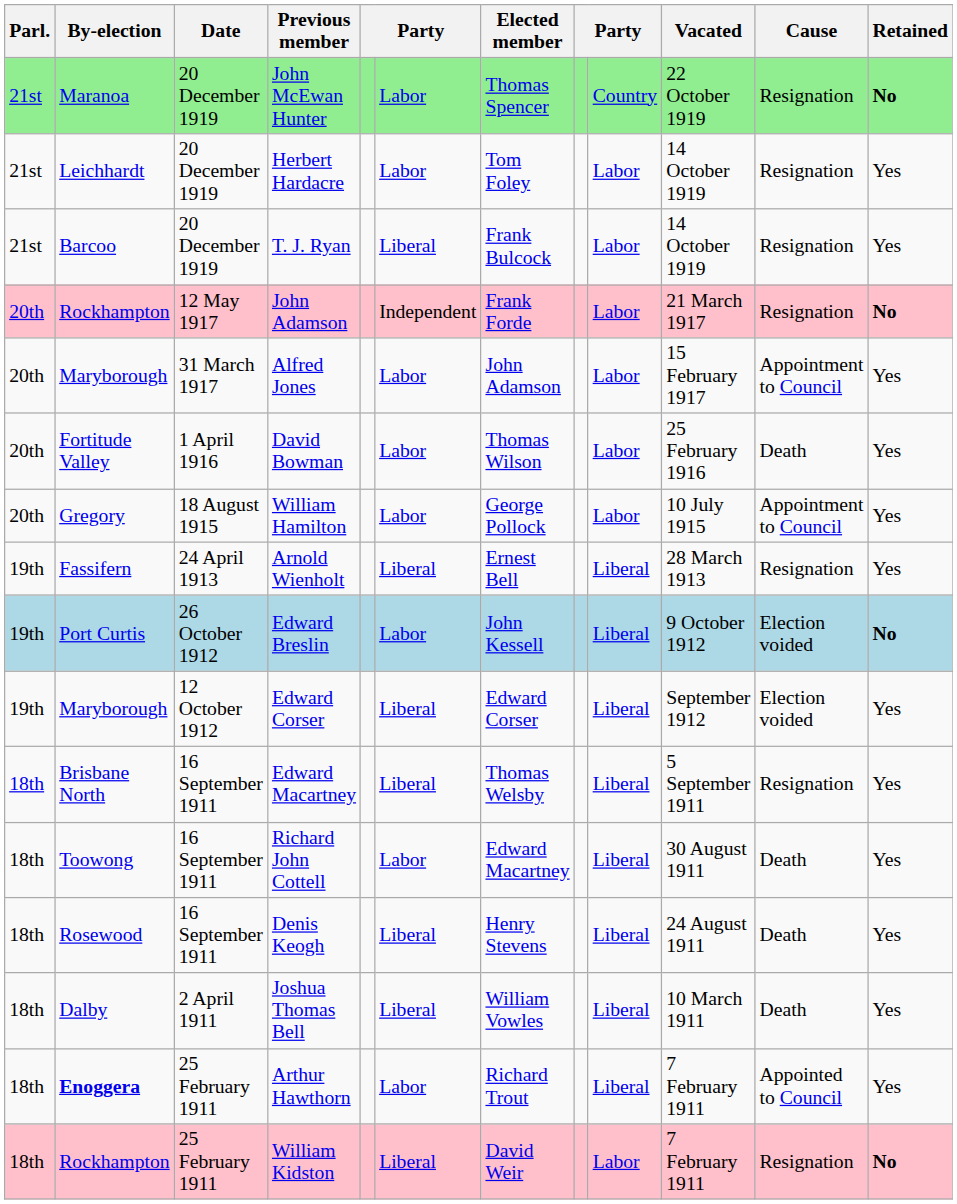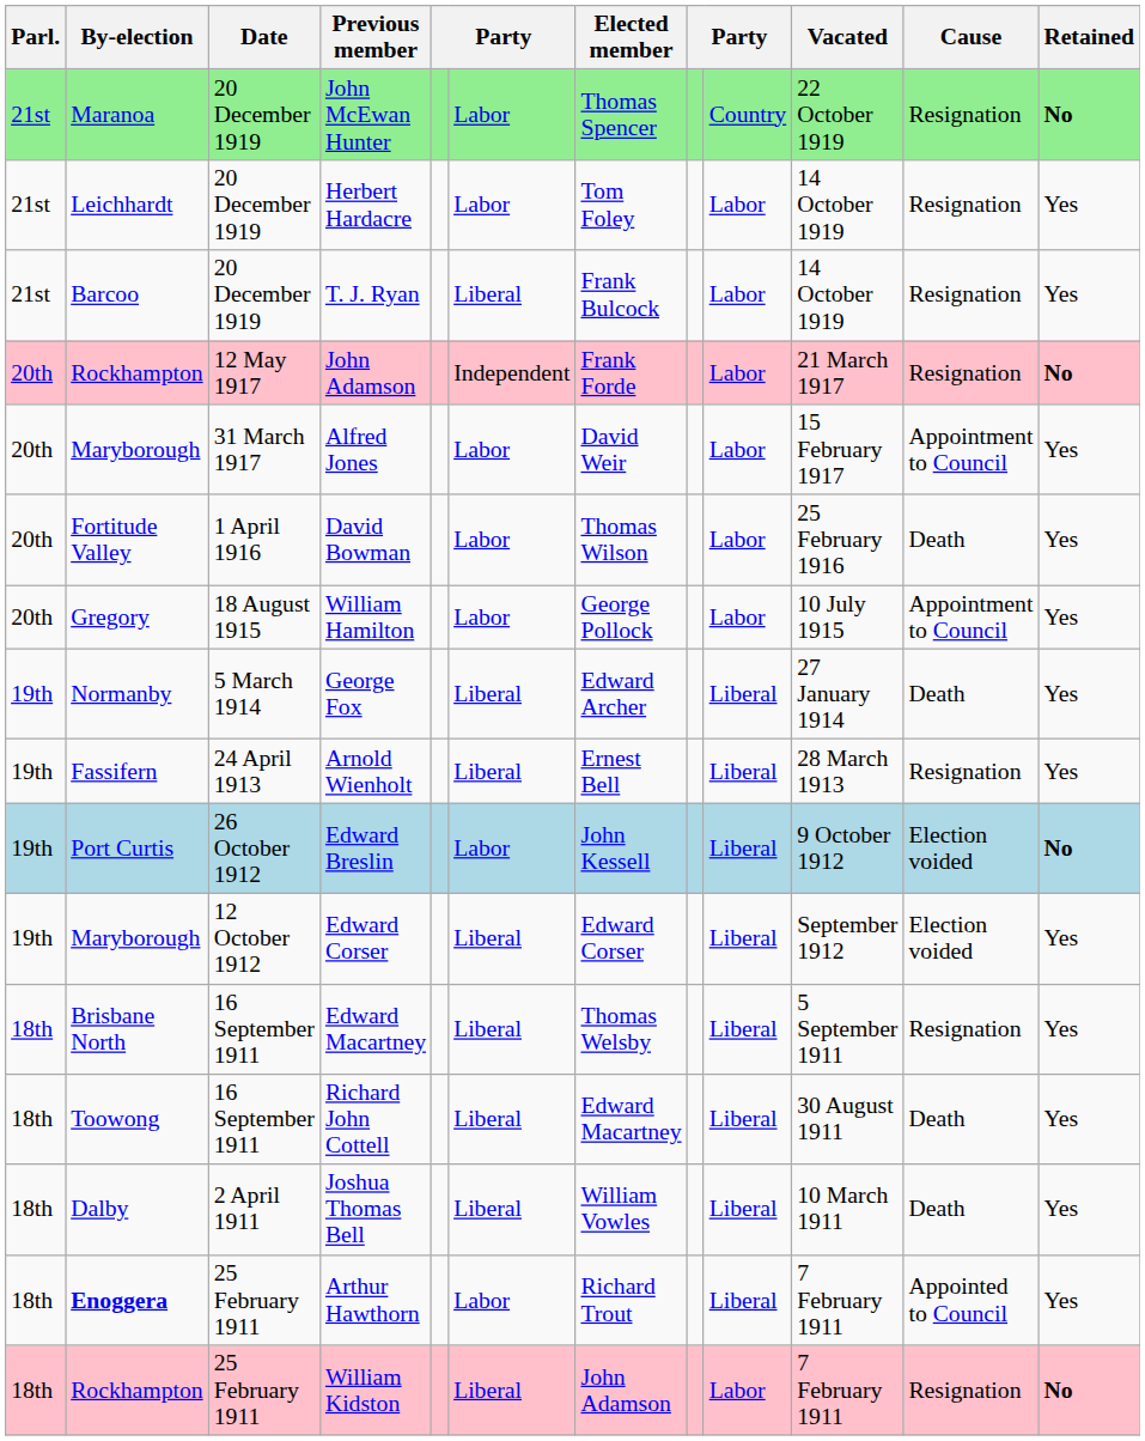 <table class="wikitable">
 <tr>
 <th>Parl.</th>
 <th>By-election</th>
 <th>Date</th>
 <th>Previous member</th>
 <th colspan="2">Party</th>
 <th>Elected member</th>
 <th colspan="2">Party</th>
 <th>Vacated</th>
 <th>Cause</th>
 <th>Retained</th>
 </tr>
 <tr style="background:lightgreen;">
 <td><a href='#'>21st</a></td>
 <td><a href='#'>Maranoa</a></td>
 <td>20 December 1919</td>
 <td><a href='#'>John McEwan Hunter</a></td>
 <td> </td>
 <td><a href='#'>Labor</a></td>
 <td><a href='#'>Thomas Spencer</a></td>
 <td> </td>
 <td><a href='#'>Country</a></td>
 <td>22 October 1919</td>
 <td>Resignation</td>
 <td><strong>No</strong></td>
 </tr>
 <tr>
 <td>21st</td>
 <td><a href='#'>Leichhardt</a></td>
 <td>20 December 1919</td>
 <td><a href='#'>Herbert Hardacre</a></td>
 <td> </td>
 <td><a href='#'>Labor</a></td>
 <td><a href='#'>Tom Foley</a></td>
 <td> </td>
 <td><a href='#'>Labor</a></td>
 <td>14 October 1919</td>
 <td>Resignation</td>
 <td>Yes</td>
 </tr>
 <tr>
 <td>21st</td>
 <td><a href='#'>Barcoo</a></td>
 <td>20 December 1919</td>
 <td><a href='#'>T. J. Ryan</a></td>
 <td> </td>
 <td><a href='#'>Liberal</a></td>
 <td><a href='#'>Frank Bulcock</a></td>
 <td> </td>
 <td><a href='#'>Labor</a></td>
 <td>14 October 1919</td>
 <td>Resignation</td>
 <td>Yes</td>
 </tr>
 <tr style="background:pink;">
 <td><a href='#'>20th</a></td>
 <td><a href='#'>Rockhampton</a></td>
 <td>12 May 1917</td>
 <td><a href='#'>John Adamson</a></td>
 <td> </td>
 <td>Independent</td>
 <td><a href='#'>Frank Forde</a></td>
 <td> </td>
 <td><a href='#'>Labor</a></td>
 <td>21 March 1917</td>
 <td>Resignation</td>
 <td><strong>No</strong></td>
 </tr>
 <tr>
 <td>20th</td>
 <td><a href='#'>Maryborough</a></td>
 <td>31 March 1917</td>
 <td><a href='#'>Alfred Jones</a></td>
 <td> </td>
 <td><a href='#'>Labor</a></td>
-<td><a href='#'>John Adamson</a></td>
+<td><a href='#'>David Weir</a></td>
 <td> </td>
 <td><a href='#'>Labor</a></td>
 <td>15 February 1917</td>
 <td>Appointment<br>to <a href='#'>Council</a></td>
 <td>Yes</td>
 </tr>
 <tr>
 <td>20th</td>
 <td><a href='#'>Fortitude Valley</a></td>
 <td>1 April 1916</td>
 <td><a href='#'>David Bowman</a></td>
 <td> </td>
 <td><a href='#'>Labor</a></td>
 <td><a href='#'>Thomas Wilson</a></td>
 <td> </td>
 <td><a href='#'>Labor</a></td>
 <td>25 February 1916</td>
 <td>Death</td>
 <td>Yes</td>
 </tr>
 <tr>
 <td>20th</td>
 <td><a href='#'>Gregory</a></td>
 <td>18 August 1915</td>
 <td><a href='#'>William Hamilton</a></td>
 <td> </td>
 <td><a href='#'>Labor</a></td>
 <td><a href='#'>George Pollock</a></td>
 <td> </td>
 <td><a href='#'>Labor</a></td>
 <td>10 July 1915</td>
 <td>Appointment<br>to <a href='#'>Council</a></td>
+<td>Yes</td>
+</tr>
+<tr>
+<td><a href='#'>19th</a></td>
+<td><a href='#'>Normanby</a></td>
+<td>5 March 1914</td>
+<td><a href='#'>George Fox</a></td>
+<td> </td>
+<td><a href='#'>Liberal</a></td>
+<td><a href='#'>Edward Archer</a></td>
+<td> </td>
+<td><a href='#'>Liberal</a></td>
+<td>27 January 1914</td>
+<td>Death</td>
 <td>Yes</td>
 </tr>
 <tr>
 <td>19th</td>
 <td><a href='#'>Fassifern</a></td>
 <td>24 April 1913</td>
 <td><a href='#'>Arnold Wienholt</a></td>
 <td> </td>
 <td><a href='#'>Liberal</a></td>
 <td><a href='#'>Ernest Bell</a></td>
 <td> </td>
 <td><a href='#'>Liberal</a></td>
 <td>28 March 1913</td>
 <td>Resignation</td>
 <td>Yes</td>
 </tr>
 <tr style="background:lightblue;">
 <td>19th</td>
 <td><a href='#'>Port Curtis</a></td>
 <td>26 October 1912</td>
 <td><a href='#'>Edward Breslin</a></td>
 <td> </td>
 <td><a href='#'>Labor</a></td>
 <td><a href='#'>John Kessell</a></td>
 <td> </td>
 <td><a href='#'>Liberal</a></td>
 <td>9 October 1912</td>
 <td>Election voided</td>
 <td><strong>No</strong></td>
 </tr>
 <tr>
 <td>19th</td>
 <td><a href='#'>Maryborough</a></td>
 <td>12 October 1912</td>
 <td><a href='#'>Edward Corser</a></td>
 <td> </td>
 <td><a href='#'>Liberal</a></td>
 <td><a href='#'>Edward Corser</a></td>
 <td> </td>
 <td><a href='#'>Liberal</a></td>
 <td>September 1912</td>
 <td>Election voided</td>
 <td>Yes</td>
 </tr>
 <tr>
 <td><a href='#'>18th</a></td>
 <td><a href='#'>Brisbane North</a></td>
 <td>16 September 1911</td>
 <td><a href='#'>Edward Macartney</a></td>
 <td> </td>
 <td><a href='#'>Liberal</a></td>
 <td><a href='#'>Thomas Welsby</a></td>
 <td> </td>
 <td><a href='#'>Liberal</a></td>
 <td>5 September 1911</td>
 <td>Resignation</td>
 <td>Yes</td>
 </tr>
 <tr>
 <td>18th</td>
 <td><a href='#'>Toowong</a></td>
 <td>16 September 1911</td>
 <td><a href='#'>Richard John Cottell</a></td>
 <td> </td>
-<td><a href='#'>Labor</a></td>
+<td><a href='#'>Liberal</a></td>
 <td><a href='#'>Edward Macartney</a></td>
 <td> </td>
 <td><a href='#'>Liberal</a></td>
 <td>30 August 1911</td>
-<td>Death</td>
-<td>Yes</td>
-</tr>
-<tr>
-<td>18th</td>
-<td><a href='#'>Rosewood</a></td>
-<td>16 September 1911</td>
-<td><a href='#'>Denis Keogh</a></td>
-<td> </td>
-<td><a href='#'>Liberal</a></td>
-<td><a href='#'>Henry Stevens</a></td>
-<td> </td>
-<td><a href='#'>Liberal</a></td>
-<td>24 August 1911</td>
 <td>Death</td>
 <td>Yes</td>
 </tr>
 <tr>
 <td>18th</td>
 <td><a href='#'>Dalby</a></td>
 <td>2 April 1911</td>
 <td><a href='#'>Joshua Thomas Bell</a></td>
 <td> </td>
 <td><a href='#'>Liberal</a></td>
 <td><a href='#'>William Vowles</a></td>
 <td> </td>
 <td><a href='#'>Liberal</a></td>
 <td>10 March 1911</td>
 <td>Death</td>
 <td>Yes</td>
 </tr>
 <tr>
 <td>18th</td>
 <td><strong><a href='#'>Enoggera</a></strong></td>
 <td>25 February 1911</td>
 <td><a href='#'>Arthur Hawthorn</a></td>
 <td> </td>
 <td><a href='#'>Labor</a></td>
 <td><a href='#'>Richard Trout</a></td>
 <td> </td>
 <td><a href='#'>Liberal</a></td>
 <td>7 February 1911</td>
 <td>Appointed<br>to <a href='#'>Council</a></td>
 <td>Yes</td>
 </tr>
 <tr style="background:pink;">
 <td>18th</td>
 <td><a href='#'>Rockhampton</a></td>
 <td>25 February 1911</td>
 <td><a href='#'>William Kidston</a></td>
 <td> </td>
 <td><a href='#'>Liberal</a></td>
-<td><a href='#'>David Weir</a></td>
+<td><a href='#'>John Adamson</a></td>
 <td> </td>
 <td><a href='#'>Labor</a></td>
 <td>7 February 1911</td>
 <td>Resignation</td>
 <td><strong>No</strong></td>
 </tr>
 </table>
